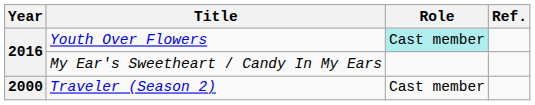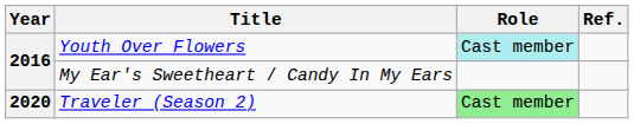 <table class="wikitable plainrowheaders sortable">
 <tr>
 <th scope="col">Year</th>
 <th scope="col">Title</th>
 <th scope="col">Role</th>
 <th scope="col" class="unsortable">Ref.</th>
 </tr>
 <tr>
 <th scope="row" rowspan="2">2016</th>
 <td><em><a href='#'>Youth Over Flowers</a></em></td>
 <td style="background: paleturquoise;">Cast member</td>
 <td style="text-align:center"></td>
 </tr>
 <tr>
 <td><em>My Ear's Sweetheart</em> / <em>Candy In My Ears</em></td>
 <td></td>
 <td style="text-align:center"></td>
 </tr>
 <tr>
-<th scope="row">2000</th>
+<th scope="row">2020</th>
 <td><em><a href='#'>Traveler (Season 2)</a></em></td>
-<td>Cast member</td>
+<td style="background: lightgreen;">Cast member</td>
 <td style="text-align:center"></td>
 </tr>
 </table>
